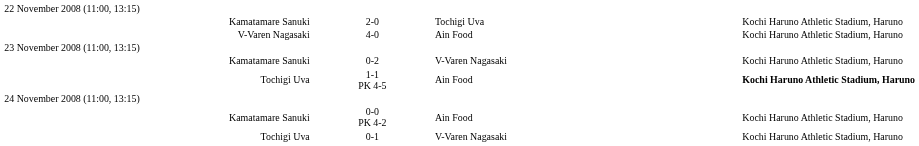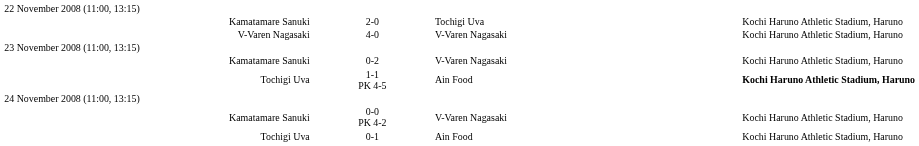 <table style="width:100%;" cellspacing="1">
 <tr>
 <th width=25%></th>
 <th width=10%></th>
 <th width=25%></th>
 </tr>
 <tr>
 <td>22 November 2008 (11:00, 13:15)</td>
 </tr>
 <tr>
 <td align=right>Kamatamare Sanuki</td>
 <td align=center>2-0</td>
 <td>Tochigi Uva</td>
 <td>Kochi Haruno Athletic Stadium, Haruno</td>
 </tr>
 <tr>
 <td align=right>V-Varen Nagasaki</td>
 <td align=center>4-0</td>
-<td>Ain Food</td>
+<td>V-Varen Nagasaki</td>
 <td>Kochi Haruno Athletic Stadium, Haruno</td>
 </tr>
 <tr>
 </tr>
 <tr>
 <td>23 November 2008 (11:00, 13:15)</td>
 </tr>
 <tr>
 <td align=right>Kamatamare Sanuki</td>
 <td align=center>0-2</td>
 <td>V-Varen Nagasaki</td>
 <td>Kochi Haruno Athletic Stadium, Haruno</td>
 </tr>
 <tr>
 <td align=right>Tochigi Uva</td>
 <td align=center>1-1<br>PK 4-5</td>
 <td>Ain Food</td>
 <td><strong>Kochi Haruno Athletic Stadium, Haruno</strong></td>
 </tr>
 <tr>
 </tr>
 <tr>
 <td>24 November 2008 (11:00, 13:15)</td>
 </tr>
 <tr>
 <td align=right>Kamatamare Sanuki</td>
 <td align=center>0-0<br>PK 4-2</td>
-<td>Ain Food</td>
+<td>V-Varen Nagasaki</td>
 <td>Kochi Haruno Athletic Stadium, Haruno</td>
 </tr>
 <tr>
 <td align=right>Tochigi Uva</td>
 <td align=center>0-1</td>
-<td>V-Varen Nagasaki</td>
+<td>Ain Food</td>
 <td>Kochi Haruno Athletic Stadium, Haruno</td>
 </tr>
 </table>
